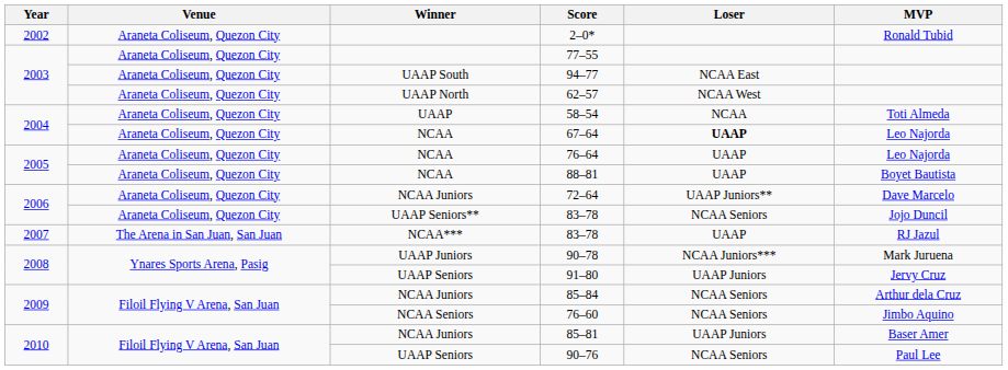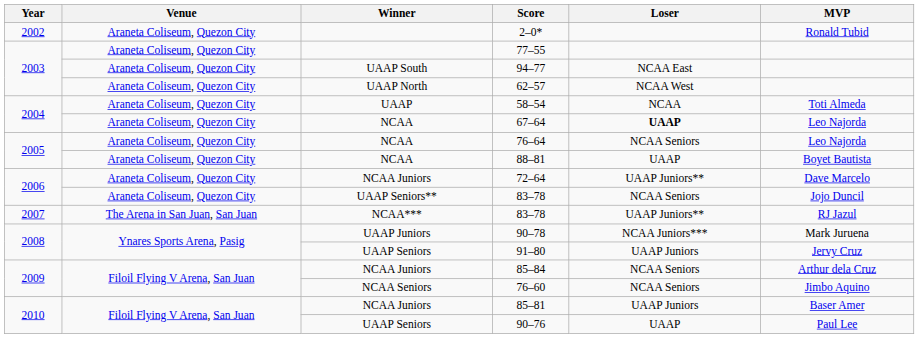 <table class=wikitable width=100% style="text-align:center;">
 <tr>
 <th width=6%>Year</th>
 <th width=25%>Venue</th>
 <th width=20%>Winner</th>
 <th width=8%>Score</th>
 <th width=20%>Loser</th>
 <th width=16%>MVP</th>
 </tr>
 <tr>
 <td><a href='#'>2002</a></td>
 <td><a href='#'>Araneta Coliseum</a>, <a href='#'>Quezon City</a></td>
 <td></td>
 <td>2–0*</td>
 <td></td>
 <td> <a href='#'>Ronald Tubid</a></td>
 </tr>
 <tr>
 <td rowspan=3><a href='#'>2003</a></td>
 <td><a href='#'>Araneta Coliseum</a>, <a href='#'>Quezon City</a></td>
 <td></td>
 <td>77–55</td>
 <td></td>
 <td></td>
 </tr>
 <tr>
 <td><a href='#'>Araneta Coliseum</a>, <a href='#'>Quezon City</a></td>
 <td>UAAP South </td>
 <td>94–77</td>
 <td> NCAA East</td>
 <td></td>
 </tr>
 <tr>
 <td><a href='#'>Araneta Coliseum</a>, <a href='#'>Quezon City</a></td>
 <td>UAAP North </td>
 <td>62–57</td>
 <td> NCAA West</td>
 <td></td>
 </tr>
 <tr>
 <td rowspan=2><a href='#'>2004</a></td>
 <td><a href='#'>Araneta Coliseum</a>, <a href='#'>Quezon City</a></td>
 <td>UAAP </td>
 <td>58–54</td>
 <td> NCAA</td>
 <td> <a href='#'>Toti Almeda</a></td>
 </tr>
 <tr>
 <td><a href='#'>Araneta Coliseum</a>, <a href='#'>Quezon City</a></td>
 <td>NCAA </td>
 <td>67–64</td>
 <td><strong> UAAP</strong></td>
 <td> <a href='#'>Leo Najorda</a></td>
 </tr>
 <tr>
 <td rowspan=2><a href='#'>2005</a></td>
 <td><a href='#'>Araneta Coliseum</a>, <a href='#'>Quezon City</a></td>
 <td>NCAA </td>
 <td>76–64</td>
-<td> UAAP</td>
+<td>NCAA Seniors</td>
 <td> <a href='#'>Leo Najorda</a></td>
 </tr>
 <tr>
 <td><a href='#'>Araneta Coliseum</a>, <a href='#'>Quezon City</a></td>
 <td>NCAA </td>
 <td>88–81</td>
 <td> UAAP</td>
 <td> <a href='#'>Boyet Bautista</a></td>
 </tr>
 <tr>
 <td rowspan=2><a href='#'>2006</a></td>
 <td><a href='#'>Araneta Coliseum</a>, <a href='#'>Quezon City</a></td>
 <td>NCAA Juniors</td>
 <td>72–64</td>
 <td>UAAP Juniors**</td>
 <td> <a href='#'>Dave Marcelo</a></td>
 </tr>
 <tr>
 <td><a href='#'>Araneta Coliseum</a>, <a href='#'>Quezon City</a></td>
 <td>UAAP Seniors**</td>
 <td>83–78</td>
 <td>NCAA Seniors</td>
 <td> <a href='#'>Jojo Duncil</a></td>
 </tr>
 <tr>
 <td><a href='#'>2007</a></td>
 <td><a href='#'>The Arena in San Juan</a>, <a href='#'>San Juan</a></td>
 <td>NCAA***</td>
 <td>83–78</td>
-<td>UAAP</td>
+<td>UAAP Juniors**</td>
 <td> <a href='#'>RJ Jazul</a></td>
 </tr>
 <tr>
 <td rowspan=2><a href='#'>2008</a></td>
 <td rowspan=2><a href='#'>Ynares Sports Arena</a>, <a href='#'>Pasig</a></td>
 <td>UAAP Juniors</td>
 <td>90–78</td>
 <td>NCAA Juniors***</td>
 <td> Mark Juruena</td>
 </tr>
 <tr>
 <td>UAAP Seniors</td>
 <td>91–80</td>
 <td>UAAP Juniors</td>
 <td> <a href='#'>Jervy Cruz</a></td>
 </tr>
 <tr>
 <td rowspan=2><a href='#'>2009</a></td>
 <td rowspan=2><a href='#'>Filoil Flying V Arena</a>, <a href='#'>San Juan</a></td>
 <td>NCAA Juniors</td>
 <td>85–84</td>
 <td>NCAA Seniors</td>
 <td> <a href='#'>Arthur dela Cruz</a></td>
 </tr>
 <tr>
 <td>NCAA Seniors</td>
 <td>76–60</td>
 <td>NCAA Seniors</td>
 <td> <a href='#'>Jimbo Aquino</a></td>
 </tr>
 <tr>
 <td rowspan=2><a href='#'>2010</a></td>
 <td rowspan=2><a href='#'>Filoil Flying V Arena</a>, <a href='#'>San Juan</a></td>
 <td>NCAA Juniors</td>
 <td>85–81</td>
 <td>UAAP Juniors</td>
 <td> <a href='#'>Baser Amer</a></td>
 </tr>
 <tr>
 <td>UAAP Seniors</td>
 <td>90–76</td>
-<td>NCAA Seniors</td>
+<td> UAAP</td>
 <td> <a href='#'>Paul Lee</a></td>
 </tr>
 </table>
